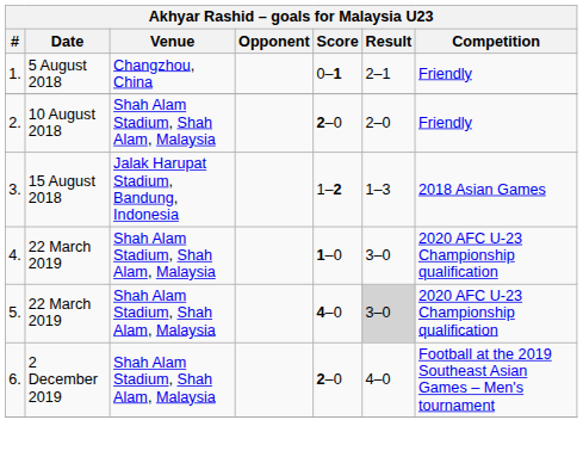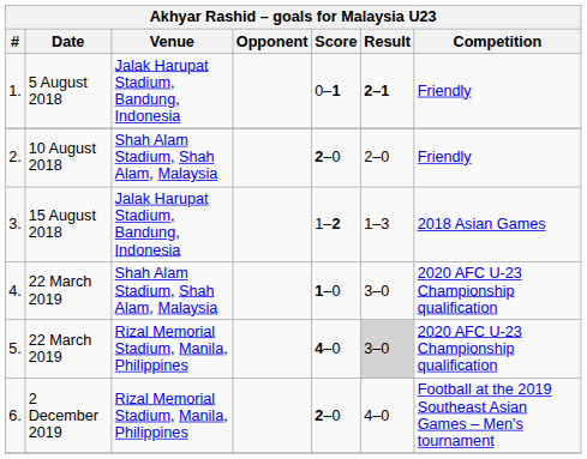 <table class="wikitable">
 <tr>
 <th colspan="8"><strong>Akhyar Rashid – goals for Malaysia U23</strong></th>
 </tr>
 <tr>
 <th>#</th>
 <th>Date</th>
 <th>Venue</th>
 <th>Opponent</th>
 <th>Score</th>
 <th>Result</th>
 <th>Competition</th>
 </tr>
 <tr>
 <td>1.</td>
 <td>5 August 2018</td>
-<td><a href='#'>Changzhou</a>, <a href='#'>China</a></td>
+<td><a href='#'>Jalak Harupat Stadium</a>, <a href='#'>Bandung</a>, <a href='#'>Indonesia</a></td>
 <td></td>
 <td>0–<strong>1</strong></td>
-<td>2–1</td>
+<td><strong>2–1</strong></td>
 <td><a href='#'>Friendly</a></td>
 </tr>
 <tr>
 </tr>
 <tr>
 <td>2.</td>
 <td>10 August 2018</td>
 <td><a href='#'>Shah Alam Stadium</a>, <a href='#'>Shah Alam</a>, <a href='#'>Malaysia</a></td>
 <td></td>
 <td><strong>2</strong>–0</td>
 <td>2–0</td>
 <td><a href='#'>Friendly</a></td>
 </tr>
 <tr>
 <td>3.</td>
 <td>15 August 2018</td>
 <td><a href='#'>Jalak Harupat Stadium</a>, <a href='#'>Bandung</a>, <a href='#'>Indonesia</a></td>
 <td></td>
 <td>1–<strong>2</strong></td>
 <td>1–3</td>
 <td><a href='#'>2018 Asian Games</a></td>
 </tr>
 <tr>
 <td>4.</td>
 <td>22 March 2019</td>
 <td><a href='#'>Shah Alam Stadium</a>, <a href='#'>Shah Alam</a>, <a href='#'>Malaysia</a></td>
 <td></td>
 <td><strong>1</strong>–0</td>
 <td>3–0</td>
 <td><a href='#'>2020 AFC U-23 Championship qualification</a></td>
 </tr>
 <tr>
 <td>5.</td>
 <td>22 March 2019</td>
-<td><a href='#'>Shah Alam Stadium</a>, <a href='#'>Shah Alam</a>, <a href='#'>Malaysia</a></td>
+<td><a href='#'>Rizal Memorial Stadium</a>, <a href='#'>Manila</a>, <a href='#'>Philippines</a></td>
 <td></td>
 <td><strong>4</strong>–0</td>
 <td style="background: lightgrey;">3–0</td>
 <td><a href='#'>2020 AFC U-23 Championship qualification</a></td>
 </tr>
 <tr>
 <td>6.</td>
 <td>2 December 2019</td>
-<td><a href='#'>Shah Alam Stadium</a>, <a href='#'>Shah Alam</a>, <a href='#'>Malaysia</a></td>
+<td><a href='#'>Rizal Memorial Stadium</a>, <a href='#'>Manila</a>, <a href='#'>Philippines</a></td>
 <td></td>
 <td><strong>2</strong>–0</td>
 <td>4–0</td>
 <td><a href='#'>Football at the 2019 Southeast Asian Games – Men's tournament</a></td>
 </tr>
 <tr>
 </tr>
 </table>
